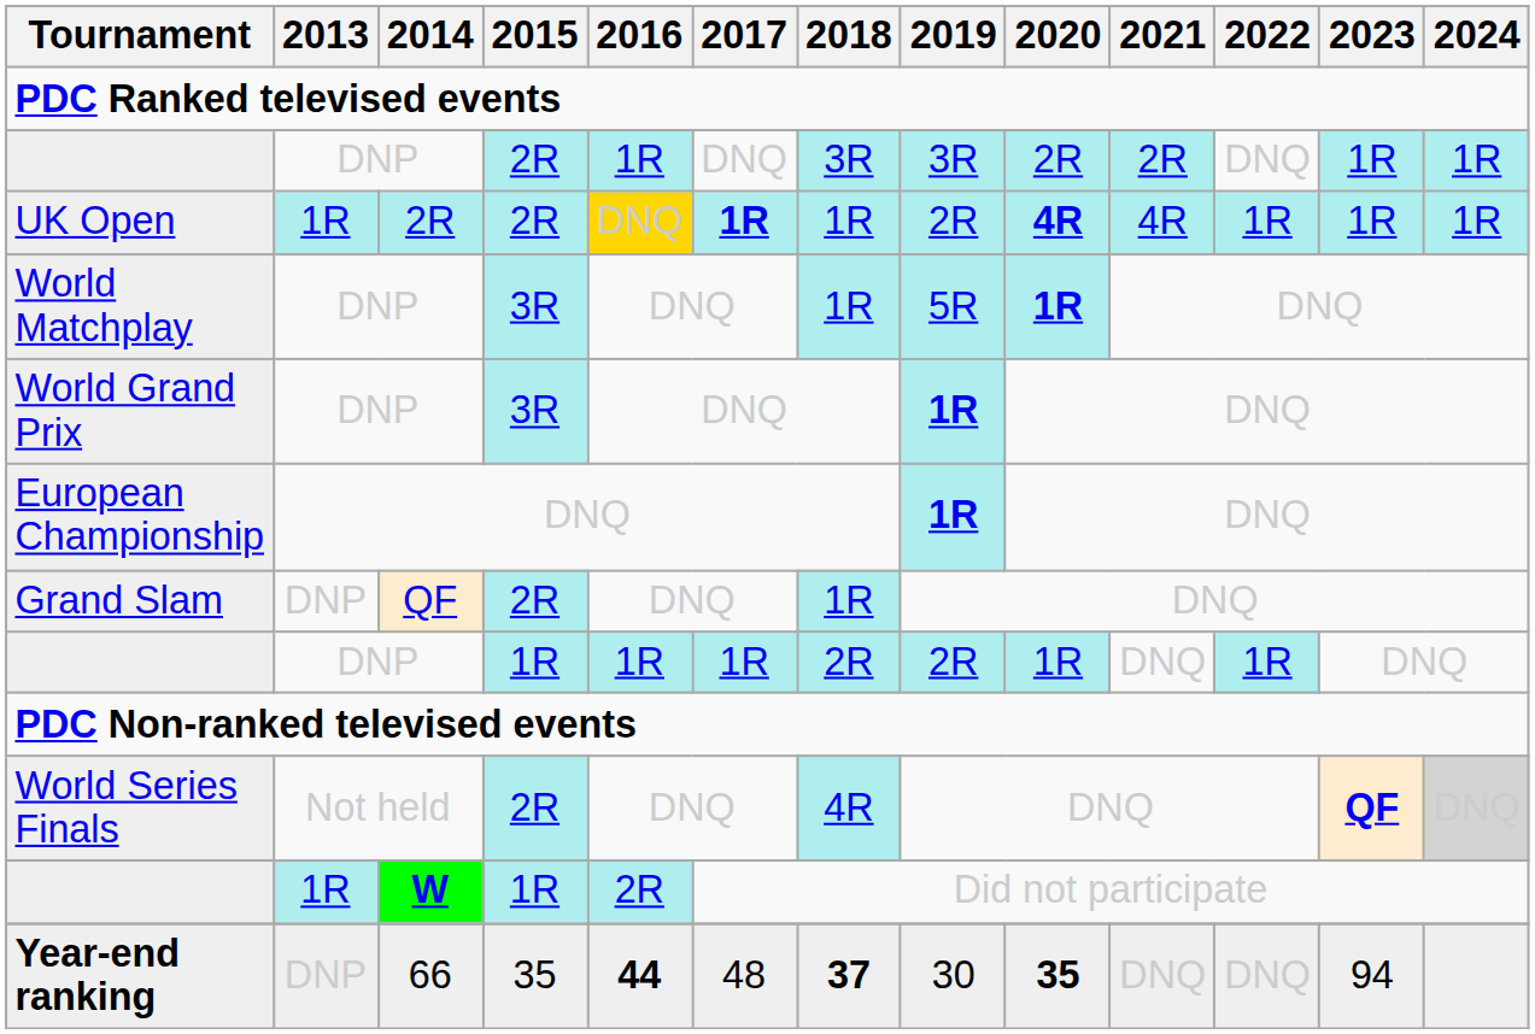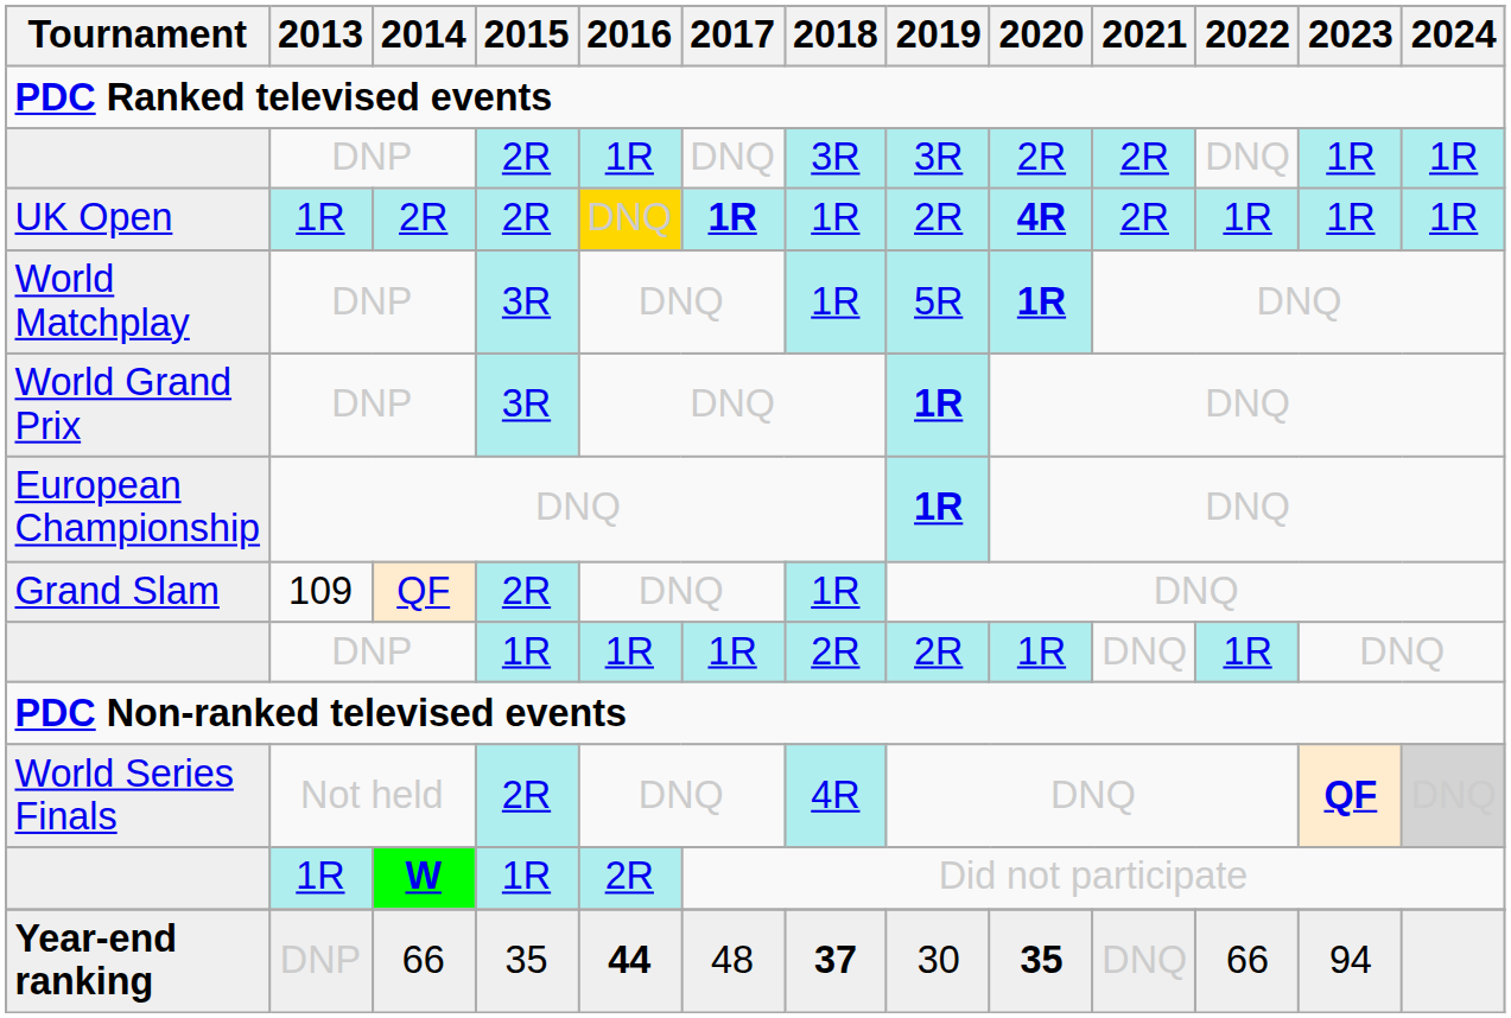 <table class="wikitable" style="width:20%; margin:0">
 <tr>
 <th>Tournament</th>
 <th>2013</th>
 <th>2014</th>
 <th>2015</th>
 <th>2016</th>
 <th>2017</th>
 <th>2018</th>
 <th>2019</th>
 <th>2020</th>
 <th>2021</th>
 <th>2022</th>
 <th>2023</th>
 <th>2024</th>
 </tr>
 <tr>
 <td colspan="27" align="left"><strong><a href='#'>PDC</a> Ranked televised events</strong></td>
 </tr>
 <tr>
 <td style="background:#efefef;"></td>
 <td colspan="2" style="text-align:center; color:#ccc;">DNP</td>
 <td style="text-align:center; background:#afeeee;"><a href='#'>2R</a></td>
 <td style="text-align:center; background:#afeeee;"><a href='#'>1R</a></td>
 <td colspan="1" style="text-align:center; color:#ccc;">DNQ</td>
 <td style="text-align:center; background:#afeeee;"><a href='#'>3R</a></td>
 <td style="text-align:center; background:#afeeee;"><a href='#'>3R</a></td>
 <td style="text-align:center; background:#afeeee;"><a href='#'>2R</a></td>
 <td style="text-align:center; background:#afeeee;"><a href='#'>2R</a></td>
 <td style="text-align:center; color:#ccc;">DNQ</td>
 <td style="text-align:center; background:#afeeee;"><a href='#'>1R</a></td>
 <td style="text-align:center; background:#afeeee;"><a href='#'>1R</a></td>
 </tr>
 <tr>
 <td style="background:#efefef;"><a href='#'>UK Open</a></td>
 <td style="text-align:center; background:#afeeee;"><a href='#'>1R</a></td>
 <td style="text-align:center; background:#afeeee;"><a href='#'>2R</a></td>
 <td style="text-align:center; background:#afeeee;"><a href='#'>2R</a></td>
 <td style="background: gold; text-align:center; color:#ccc;">DNQ</td>
 <td style="text-align:center; background:#afeeee;"><strong><a href='#'>1R</a></strong></td>
 <td style="text-align:center; background:#afeeee;"><a href='#'>1R</a></td>
 <td style="text-align:center; background:#afeeee;"><a href='#'>2R</a></td>
 <td style="text-align:center; background:#afeeee;"><strong><a href='#'>4R</a></strong></td>
-<td style="text-align:center; background:#afeeee;"><a href='#'>4R</a></td>
+<td style="text-align:center; background:#afeeee;"><a href='#'>2R</a></td>
 <td style="text-align:center; background:#afeeee;"><a href='#'>1R</a></td>
 <td style="text-align:center; background:#afeeee;"><a href='#'>1R</a></td>
 <td style="text-align:center; background:#afeeee;"><a href='#'>1R</a></td>
 </tr>
 <tr>
 <td style="background:#efefef;"><a href='#'>World Matchplay</a></td>
 <td colspan="2" style="text-align:center; color:#ccc;">DNP</td>
 <td style="text-align:center; background:#afeeee;"><a href='#'>3R</a></td>
 <td colspan="2" style="text-align:center; color:#ccc;">DNQ</td>
 <td style="text-align:center; background:#afeeee;"><a href='#'>1R</a></td>
 <td style="text-align:center; background:#afeeee;"><a href='#'>5R</a></td>
 <td style="text-align:center; background:#afeeee;"><strong><a href='#'>1R</a></strong></td>
 <td colspan="4" style="text-align:center; color:#ccc;">DNQ</td>
 </tr>
 <tr>
 <td style="background:#efefef;"><a href='#'>World Grand Prix</a></td>
 <td colspan="2" style="text-align:center; color:#ccc;">DNP</td>
 <td style="text-align:center; background:#afeeee;"><a href='#'>3R</a></td>
 <td colspan="3" style="text-align:center; color:#ccc;">DNQ</td>
 <td style="text-align:center; background:#afeeee;"><strong><a href='#'>1R</a></strong></td>
 <td colspan="5" style="text-align:center; color:#ccc;">DNQ</td>
 </tr>
 <tr>
 <td style="background:#efefef;"><a href='#'>European Championship</a></td>
 <td colspan="6" style="text-align:center; color:#ccc;">DNQ</td>
 <td style="text-align:center; background:#afeeee;"><strong><a href='#'>1R</a></strong></td>
 <td colspan="5" style="text-align:center; color:#ccc;">DNQ</td>
 </tr>
 <tr>
 <td style="background:#efefef;"><a href='#'>Grand Slam</a></td>
-<td style="text-align:center; color:#ccc;">DNP</td>
+<td style="text-align:center;">109</td>
 <td style="text-align:center; background:#ffebcd;"><a href='#'>QF</a></td>
 <td style="text-align:center; background:#afeeee;"><a href='#'>2R</a></td>
 <td colspan="2" style="text-align:center; color:#ccc;">DNQ</td>
 <td style="text-align:center; background:#afeeee;"><a href='#'>1R</a></td>
 <td colspan="6" style="text-align:center; color:#ccc;">DNQ</td>
 </tr>
 <tr>
 <td style="background:#efefef;"></td>
 <td colspan="2" style="text-align:center; color:#ccc;">DNP</td>
 <td style="text-align:center; background:#afeeee;"><a href='#'>1R</a></td>
 <td style="text-align:center; background:#afeeee;"><a href='#'>1R</a></td>
 <td style="text-align:center; background:#afeeee;"><a href='#'>1R</a></td>
 <td style="text-align:center; background:#afeeee;"><a href='#'>2R</a></td>
 <td style="text-align:center; background:#afeeee;"><a href='#'>2R</a></td>
 <td style="text-align:center; background:#afeeee;"><a href='#'>1R</a></td>
 <td style="text-align:center; color:#ccc;">DNQ</td>
 <td style="text-align:center; background:#afeeee;"><a href='#'>1R</a></td>
 <td colspan="2" style="text-align:center; color:#ccc;">DNQ</td>
 </tr>
 <tr>
 <td colspan="33" align="left"><strong><a href='#'>PDC</a> Non-ranked televised events</strong></td>
 </tr>
 <tr>
 <td style="background:#efefef;"><a href='#'>World Series Finals</a></td>
 <td colspan="2" style="text-align:center; color:#ccc;">Not held</td>
 <td style="text-align:center; background:#afeeee;"><a href='#'>2R</a></td>
 <td colspan="2" style="text-align:center; color:#ccc;">DNQ</td>
 <td style="text-align:center; background:#afeeee;"><a href='#'>4R</a></td>
 <td colspan="4" style="text-align:center; color:#ccc;">DNQ</td>
 <td style="text-align:center; background:#ffebcd;"><strong><a href='#'>QF</a></strong></td>
 <td style="background: lightgrey; text-align:center; color:#ccc;">DNQ</td>
 </tr>
 <tr>
 <td style="background:#efefef;"></td>
 <td style="text-align:center; background:#afeeee;"><a href='#'>1R</a></td>
 <td style="text-align:center; background:lime;"><a href='#'><strong>W</strong></a></td>
 <td style="text-align:center; background:#afeeee;"><a href='#'>1R</a></td>
 <td style="text-align:center; background:#afeeee;"><a href='#'>2R</a></td>
 <td colspan="8" style="text-align:center; color:#ccc;">Did not participate</td>
 </tr>
 <tr>
 </tr>
 <tr bgcolor="efefef">
 <td align="left"><strong>Year-end ranking</strong></td>
 <td style="text-align:center; color:#ccc;">DNP</td>
 <td style="text-align:center;">66</td>
 <td style="text-align:center;">35</td>
 <td style="text-align:center;"><strong>44</strong></td>
 <td style="text-align:center;">48</td>
 <td style="text-align:center;"><strong>37</strong></td>
 <td style="text-align:center;">30</td>
 <td style="text-align:center;"><strong>35</strong></td>
 <td style="text-align:center; color:#ccc;">DNQ</td>
-<td style="text-align:center; color:#ccc;">DNQ</td>
+<td style="text-align:center;">66</td>
 <td style="text-align:center;">94</td>
 <td></td>
 </tr>
 </table>
